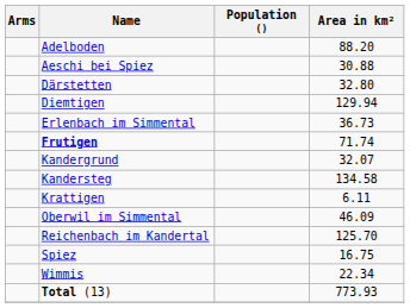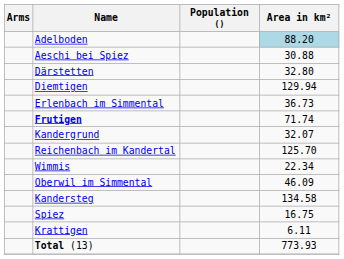 <table class="wikitable">
 <tr>
 <th>Arms</th>
 <th width="190">Name</th>
 <th width="100">Population<br><small>()</small></th>
 <th width="100">Area in km²</th>
 </tr>
 <tr>
 <td align="center"></td>
 <td><a href='#'>Adelboden</a></td>
 <td align="center"></td>
-<td align="center">88.20</td>
+<td align="center" style="background: lightblue;">88.20</td>
 </tr>
 <tr>
 <td align="center"></td>
 <td><a href='#'>Aeschi bei Spiez</a></td>
 <td align="center"></td>
 <td align="center">30.88</td>
 </tr>
 <tr>
 <td align="center"></td>
 <td><a href='#'>Därstetten</a></td>
 <td align="center"></td>
 <td align="center">32.80</td>
 </tr>
 <tr>
 <td align="center"></td>
 <td><a href='#'>Diemtigen</a></td>
 <td align="center"></td>
 <td align="center">129.94</td>
 </tr>
 <tr>
 <td align="center"></td>
 <td><a href='#'>Erlenbach im Simmental</a></td>
 <td align="center"></td>
 <td align="center">36.73</td>
 </tr>
 <tr>
 <td align="center"></td>
 <td><strong><a href='#'>Frutigen</a></strong></td>
 <td align="center"></td>
 <td align="center">71.74</td>
 </tr>
 <tr>
 <td align="center"></td>
 <td><a href='#'>Kandergrund</a></td>
 <td align="center"></td>
 <td align="center">32.07</td>
 </tr>
 <tr>
 <td align="center"></td>
-<td><a href='#'>Kandersteg</a></td>
+<td><a href='#'>Reichenbach im Kandertal</a></td>
 <td align="center"></td>
-<td align="center">134.58</td>
+<td align="center">125.70</td>
 </tr>
 <tr>
 <td align="center"></td>
-<td><a href='#'>Krattigen</a></td>
+<td><a href='#'>Wimmis</a></td>
 <td align="center"></td>
-<td align="center">6.11</td>
+<td align="center">22.34</td>
 </tr>
 <tr>
 <td align="center"></td>
 <td><a href='#'>Oberwil im Simmental</a></td>
 <td align="center"></td>
 <td align="center">46.09</td>
 </tr>
 <tr>
 <td align="center"></td>
-<td><a href='#'>Reichenbach im Kandertal</a></td>
+<td><a href='#'>Kandersteg</a></td>
 <td align="center"></td>
-<td align="center">125.70</td>
+<td align="center">134.58</td>
 </tr>
 <tr>
 <td align="center"></td>
 <td><a href='#'>Spiez</a></td>
 <td align="center"></td>
 <td align="center">16.75</td>
 </tr>
 <tr>
 <td align="center"></td>
-<td><a href='#'>Wimmis</a></td>
+<td><a href='#'>Krattigen</a></td>
 <td align="center"></td>
-<td align="center">22.34</td>
+<td align="center">6.11</td>
 </tr>
 <tr>
 <td></td>
 <td><strong>Total</strong> (13)</td>
 <td align="center"></td>
 <td align="center">773.93</td>
 </tr>
 <tr>
 </tr>
 </table>
